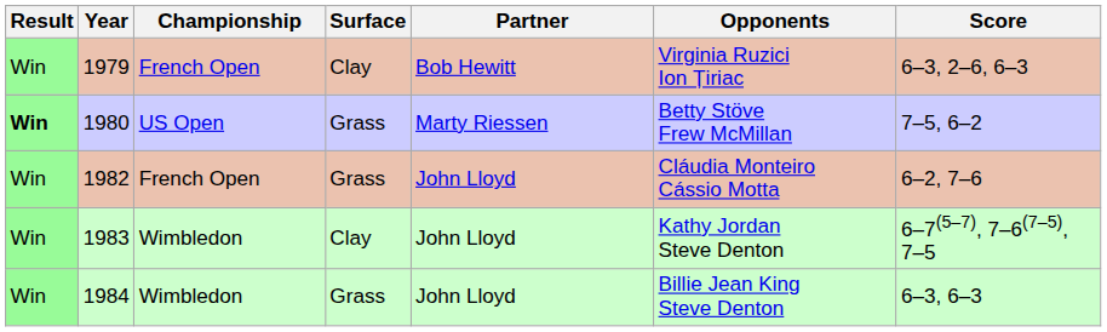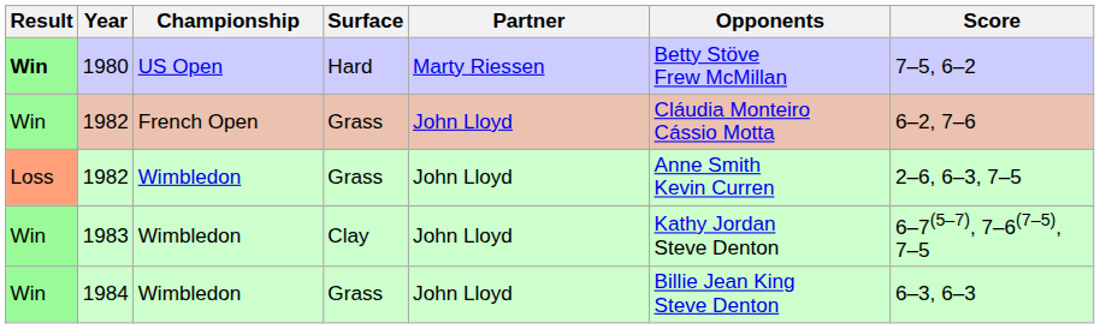 <table class="sortable wikitable">
 <tr>
 <th>Result</th>
 <th>Year</th>
 <th style="width:140px">Championship</th>
 <th style="width:50px">Surface</th>
 <th style="width:180px">Partner</th>
 <th style="width:180px">Opponents</th>
 <th style="width:150px" class="unsortable">Score</th>
 </tr>
-<tr style="background:#ebc2af;">
-<td style="background:#98fb98;">Win</td>
-<td>1979</td>
-<td><a href='#'>French Open</a></td>
-<td>Clay</td>
-<td> <a href='#'>Bob Hewitt</a></td>
-<td> <a href='#'>Virginia Ruzici</a><br> <a href='#'>Ion Țiriac</a></td>
-<td>6–3, 2–6, 6–3</td>
-</tr>
 <tr style="background:#ccf;">
 <td style="background:#98fb98;"><strong>Win</strong></td>
 <td>1980</td>
 <td><a href='#'>US Open</a></td>
-<td>Grass</td>
+<td>Hard</td>
 <td> <a href='#'>Marty Riessen</a></td>
 <td> <a href='#'>Betty Stöve</a><br> <a href='#'>Frew McMillan</a></td>
 <td>7–5, 6–2</td>
 </tr>
 <tr style="background:#ebc2af;">
 <td style="background:#98fb98;">Win</td>
 <td>1982</td>
 <td>French Open</td>
 <td>Grass</td>
 <td> <a href='#'>John Lloyd</a></td>
 <td> <a href='#'>Cláudia Monteiro</a><br> <a href='#'>Cássio Motta</a></td>
 <td>6–2, 7–6</td>
+</tr>
+<tr style="background:#cfc;">
+<td style="background:#ffa07a;">Loss</td>
+<td>1982</td>
+<td><a href='#'>Wimbledon</a></td>
+<td>Grass</td>
+<td> John Lloyd</td>
+<td> <a href='#'>Anne Smith</a><br> <a href='#'>Kevin Curren</a></td>
+<td>2–6, 6–3, 7–5</td>
 </tr>
 <tr style="background:#cfc;">
 <td style="background:#98fb98;">Win</td>
 <td>1983</td>
 <td>Wimbledon</td>
 <td>Clay</td>
 <td> John Lloyd</td>
 <td> <a href='#'>Kathy Jordan</a><br> Steve Denton</td>
 <td>6–7<sup>(5–7)</sup>, 7–6<sup>(7–5)</sup>, 7–5</td>
 </tr>
 <tr style="background:#cfc;">
 <td style="background:#98fb98;">Win</td>
 <td>1984</td>
 <td>Wimbledon</td>
 <td>Grass</td>
 <td> John Lloyd</td>
 <td> <a href='#'>Billie Jean King</a><br> <a href='#'>Steve Denton</a></td>
 <td>6–3, 6–3</td>
 </tr>
 </table>
